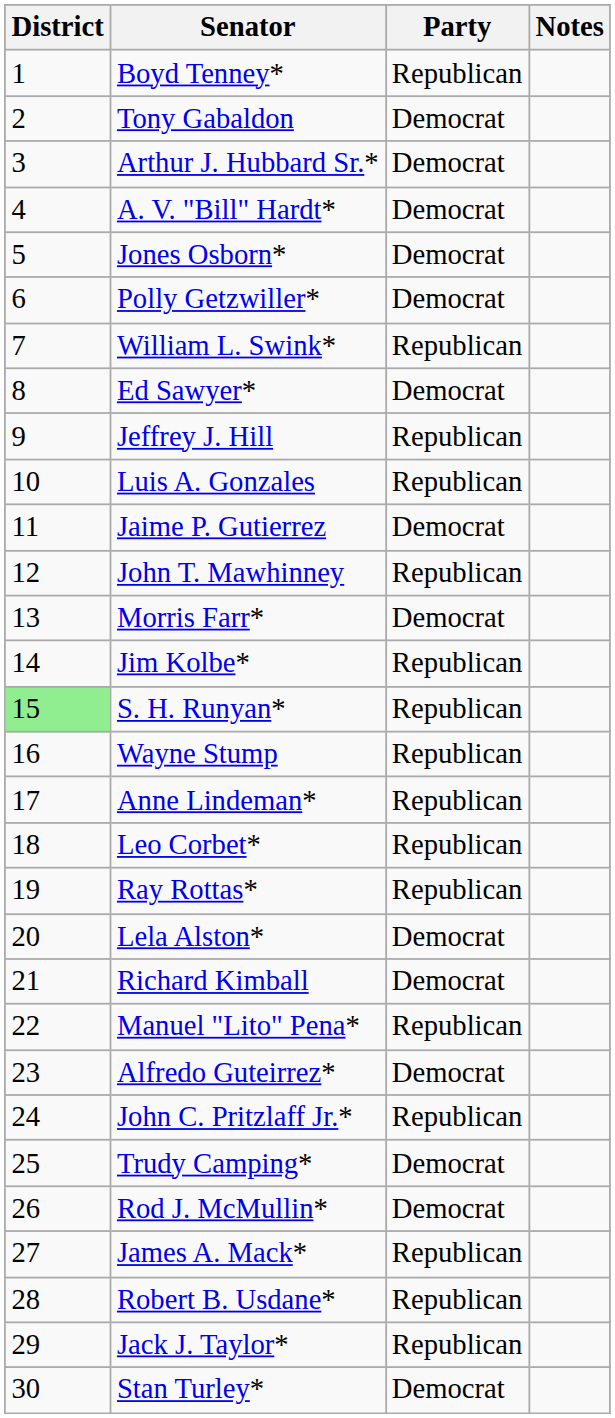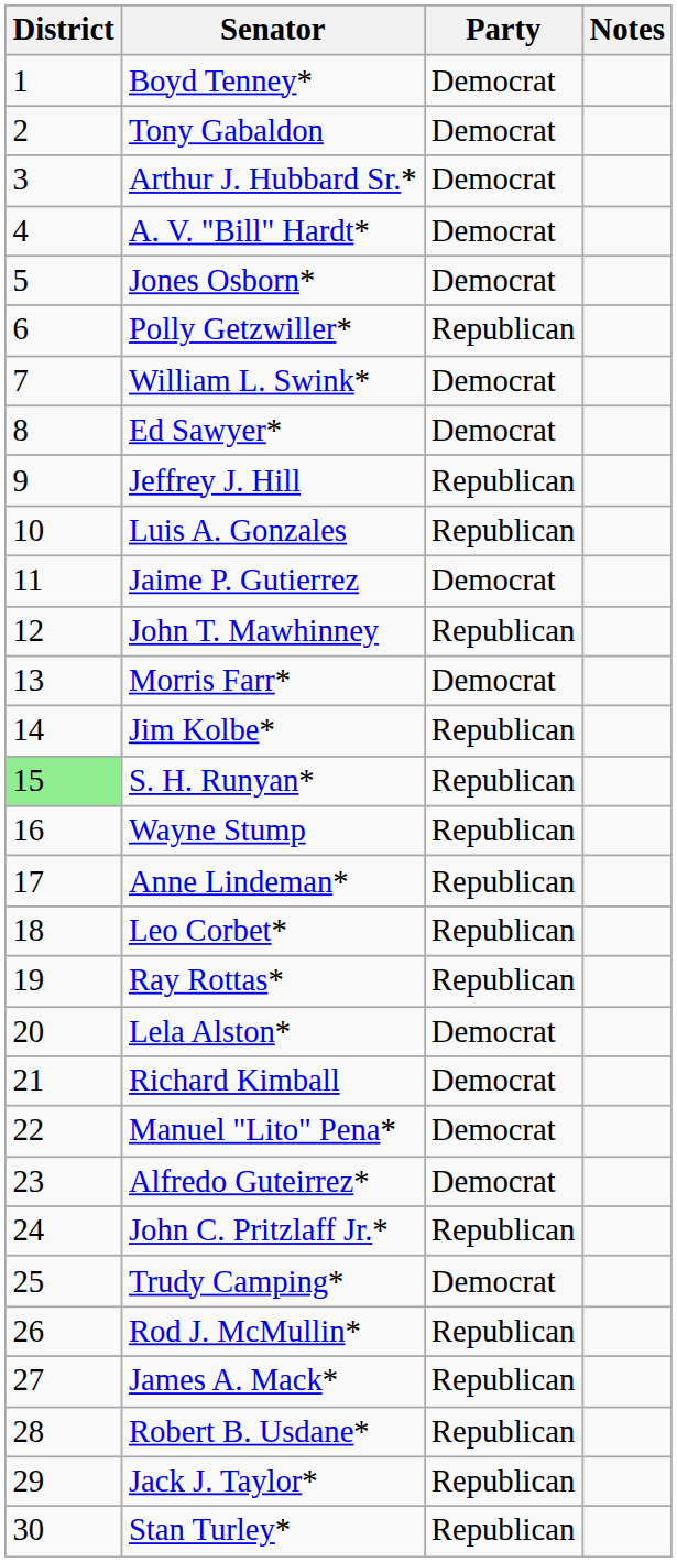 <table class=wikitable>
 <tr>
 <th>District</th>
 <th>Senator</th>
 <th>Party</th>
 <th>Notes</th>
 </tr>
 <tr>
 <td>1</td>
 <td><a href='#'>Boyd Tenney</a>*</td>
-<td>Republican</td>
+<td>Democrat</td>
 <td></td>
 </tr>
 <tr>
 <td>2</td>
 <td><a href='#'>Tony Gabaldon</a></td>
 <td>Democrat</td>
 <td></td>
 </tr>
 <tr>
 <td>3</td>
 <td><a href='#'>Arthur J. Hubbard Sr.</a>*</td>
 <td>Democrat</td>
 <td></td>
 </tr>
 <tr>
 <td>4</td>
 <td><a href='#'>A. V. "Bill" Hardt</a>*</td>
 <td>Democrat</td>
 <td></td>
 </tr>
 <tr>
 <td>5</td>
 <td><a href='#'>Jones Osborn</a>*</td>
 <td>Democrat</td>
 <td></td>
 </tr>
 <tr>
 <td>6</td>
 <td><a href='#'>Polly Getzwiller</a>*</td>
-<td>Democrat</td>
+<td>Republican</td>
 <td></td>
 </tr>
 <tr>
 <td>7</td>
 <td><a href='#'>William L. Swink</a>*</td>
-<td>Republican</td>
+<td>Democrat</td>
 <td></td>
 </tr>
 <tr>
 <td>8</td>
 <td><a href='#'>Ed Sawyer</a>*</td>
 <td>Democrat</td>
 <td></td>
 </tr>
 <tr>
 <td>9</td>
 <td><a href='#'>Jeffrey J. Hill</a></td>
 <td>Republican</td>
 <td></td>
 </tr>
 <tr>
 <td>10</td>
 <td><a href='#'>Luis A. Gonzales</a></td>
 <td>Republican</td>
 <td></td>
 </tr>
 <tr>
 <td>11</td>
 <td><a href='#'>Jaime P. Gutierrez</a></td>
 <td>Democrat</td>
 <td></td>
 </tr>
 <tr>
 <td>12</td>
 <td><a href='#'>John T. Mawhinney</a></td>
 <td>Republican</td>
 <td></td>
 </tr>
 <tr>
 <td>13</td>
 <td><a href='#'>Morris Farr</a>*</td>
 <td>Democrat</td>
 <td></td>
 </tr>
 <tr>
 <td>14</td>
 <td><a href='#'>Jim Kolbe</a>*</td>
 <td>Republican</td>
 <td></td>
 </tr>
 <tr>
 <td style="background: lightgreen;">15</td>
 <td><a href='#'>S. H. Runyan</a>*</td>
 <td>Republican</td>
 <td></td>
 </tr>
 <tr>
 <td>16</td>
 <td><a href='#'>Wayne Stump</a></td>
 <td>Republican</td>
 <td></td>
 </tr>
 <tr>
 <td>17</td>
 <td><a href='#'>Anne Lindeman</a>*</td>
 <td>Republican</td>
 <td></td>
 </tr>
 <tr>
 <td>18</td>
 <td><a href='#'>Leo Corbet</a>*</td>
 <td>Republican</td>
 <td></td>
 </tr>
 <tr>
 <td>19</td>
 <td><a href='#'>Ray Rottas</a>*</td>
 <td>Republican</td>
 <td></td>
 </tr>
 <tr>
 <td>20</td>
 <td><a href='#'>Lela Alston</a>*</td>
 <td>Democrat</td>
 <td></td>
 </tr>
 <tr>
 <td>21</td>
 <td><a href='#'>Richard Kimball</a></td>
 <td>Democrat</td>
 <td></td>
 </tr>
 <tr>
 <td>22</td>
 <td><a href='#'>Manuel "Lito" Pena</a>*</td>
-<td>Republican</td>
+<td>Democrat</td>
 <td></td>
 </tr>
 <tr>
 <td>23</td>
 <td><a href='#'>Alfredo Guteirrez</a>*</td>
 <td>Democrat</td>
 <td></td>
 </tr>
 <tr>
 <td>24</td>
 <td><a href='#'>John C. Pritzlaff Jr.</a>*</td>
 <td>Republican</td>
 <td></td>
 </tr>
 <tr>
 <td>25</td>
 <td><a href='#'>Trudy Camping</a>*</td>
 <td>Democrat</td>
 <td></td>
 </tr>
 <tr>
 <td>26</td>
 <td><a href='#'>Rod J. McMullin</a>*</td>
-<td>Democrat</td>
+<td>Republican</td>
 <td></td>
 </tr>
 <tr>
 <td>27</td>
 <td><a href='#'>James A. Mack</a>*</td>
 <td>Republican</td>
 <td></td>
 </tr>
 <tr>
 <td>28</td>
 <td><a href='#'>Robert B. Usdane</a>*</td>
 <td>Republican</td>
 <td></td>
 </tr>
 <tr>
 <td>29</td>
 <td><a href='#'>Jack J. Taylor</a>*</td>
 <td>Republican</td>
 <td></td>
 </tr>
 <tr>
 <td>30</td>
 <td><a href='#'>Stan Turley</a>*</td>
-<td>Democrat</td>
+<td>Republican</td>
 <td></td>
 </tr>
 <tr>
 </tr>
 </table>
